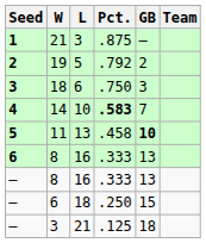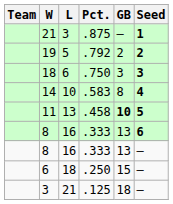 <table class=wikitable>
 <tr>
-<th>Seed</th>
+<th>Team</th>
 <th>W</th>
 <th>L</th>
 <th>Pct.</th>
 <th>GB</th>
-<th>Team</th>
+<th>Seed</th>
 </tr>
 <tr bgcolor=ccffcc>
-<td><strong>1</strong></td>
+<td></td>
 <td>21</td>
 <td>3</td>
 <td>.875</td>
 <td>—</td>
-<td></td>
+<td><strong>1</strong></td>
 </tr>
 <tr bgcolor=ccffcc>
-<td><strong>2</strong></td>
+<td></td>
 <td>19</td>
 <td>5</td>
 <td>.792</td>
 <td>2</td>
-<td></td>
+<td><strong>2</strong></td>
 </tr>
 <tr bgcolor=ccffcc>
-<td><strong>3</strong></td>
+<td></td>
 <td>18</td>
 <td>6</td>
 <td>.750</td>
 <td>3</td>
-<td></td>
+<td><strong>3</strong></td>
 </tr>
 <tr bgcolor=ccffcc>
-<td><strong>4</strong></td>
+<td></td>
 <td>14</td>
 <td>10</td>
-<td><strong>.583</strong></td>
-<td>7</td>
-<td></td>
+<td>.583</td>
+<td>8</td>
+<td><strong>4</strong></td>
 </tr>
 <tr bgcolor=ccffcc>
-<td><strong>5</strong></td>
+<td></td>
 <td>11</td>
 <td>13</td>
 <td>.458</td>
 <td><strong>10</strong></td>
-<td></td>
+<td><strong>5</strong></td>
 </tr>
 <tr bgcolor=ccffcc>
-<td><strong>6</strong></td>
+<td></td>
 <td>8</td>
 <td>16</td>
 <td>.333</td>
 <td>13</td>
-<td></td>
+<td><strong>6</strong></td>
 </tr>
 <tr>
-<td>—</td>
+<td></td>
 <td>8</td>
 <td>16</td>
 <td>.333</td>
 <td>13</td>
-<td></td>
+<td>—</td>
 </tr>
 <tr>
-<td>—</td>
+<td></td>
 <td>6</td>
 <td>18</td>
 <td>.250</td>
 <td>15</td>
-<td></td>
+<td>—</td>
 </tr>
 <tr>
-<td>—</td>
+<td></td>
 <td>3</td>
 <td>21</td>
 <td>.125</td>
 <td>18</td>
-<td></td>
+<td>—</td>
 </tr>
 </table>
